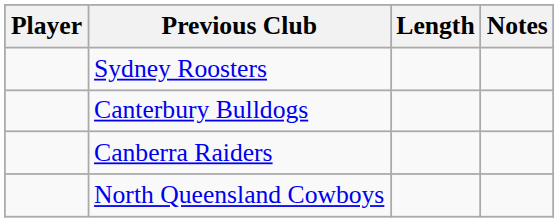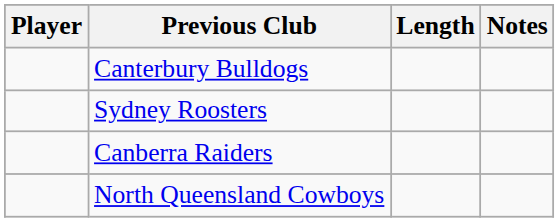 <table class="wikitable" style="font-size:90%">
 <tr bgcolor="#efefef">
 <th>Player</th>
 <th>Previous Club</th>
 <th>Length</th>
 <th>Notes</th>
 </tr>
 <tr>
 <td align=left></td>
-<td><a href='#'>Sydney Roosters</a></td>
+<td><a href='#'>Canterbury Bulldogs</a></td>
 <td></td>
 <td></td>
 </tr>
 <tr>
 <td align=left></td>
-<td><a href='#'>Canterbury Bulldogs</a></td>
+<td><a href='#'>Sydney Roosters</a></td>
 <td></td>
 <td></td>
 </tr>
 <tr>
 <td align=left></td>
 <td><a href='#'>Canberra Raiders</a></td>
 <td></td>
 <td></td>
 </tr>
 <tr>
 <td align=left></td>
 <td><a href='#'>North Queensland Cowboys</a></td>
 <td></td>
 <td></td>
 </tr>
 </table>
